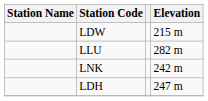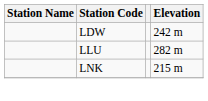 <table class="wikitable sortable">
 <tr>
 <th>Station Name</th>
 <th>Station Code</th>
 <th></th>
 <th>Elevation</th>
 </tr>
 <tr>
 <td></td>
 <td>LDW</td>
 <td></td>
-<td>215 m</td>
+<td>242 m</td>
 </tr>
 <tr>
 <td></td>
 <td>LLU</td>
 <td></td>
 <td>282 m</td>
 </tr>
 <tr>
 <td></td>
 <td>LNK</td>
 <td></td>
-<td>242 m</td>
-</tr>
-<tr>
-<td></td>
-<td>LDH</td>
-<td></td>
-<td>247 m</td>
+<td>215 m</td>
 </tr>
 <tr>
 </tr>
 </table>
